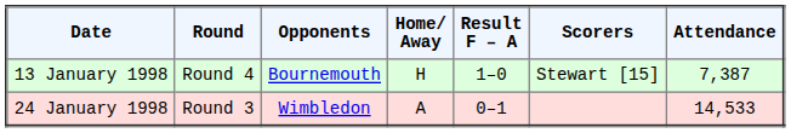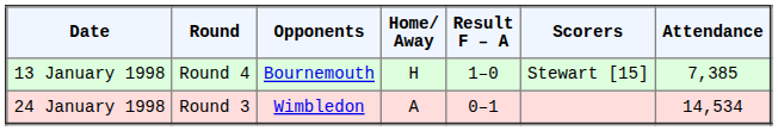 <table border="2" cellpadding="4" style="border-collapse:collapse; text-align:center; font-size:smaller;">
 <tr style="background:#f0f6ff;">
 <th><strong>Date</strong></th>
 <th><strong>Round</strong></th>
 <th><strong>Opponents</strong></th>
 <th><strong>Home/<br>Away</strong></th>
 <th><strong>Result<br>F – A</strong></th>
 <th><strong>Scorers</strong></th>
 <th><strong>Attendance</strong></th>
 </tr>
 <tr bgcolor="#ddffdd">
 <td>13 January 1998</td>
 <td>Round 4</td>
 <td><a href='#'>Bournemouth</a></td>
 <td>H</td>
 <td>1–0</td>
 <td>Stewart [15]</td>
-<td>7,387</td>
+<td>7,385</td>
 </tr>
 <tr bgcolor="#ffdddd">
 <td>24 January 1998</td>
 <td>Round 3</td>
 <td><a href='#'>Wimbledon</a></td>
 <td>A</td>
 <td>0–1</td>
 <td></td>
-<td>14,533</td>
+<td>14,534</td>
 </tr>
 </table>
